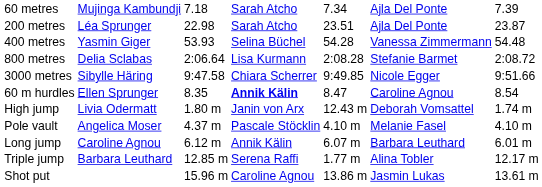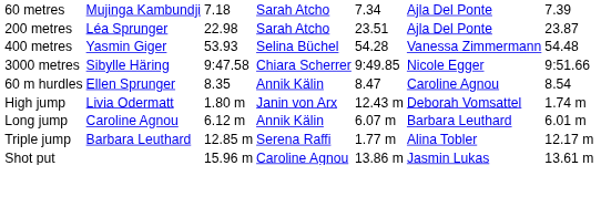 <table>
 <tr>
 <td>60 metres</td>
 <td><a href='#'>Mujinga Kambundji</a></td>
 <td>7.18</td>
 <td><a href='#'>Sarah Atcho</a></td>
 <td>7.34 </td>
 <td><a href='#'>Ajla Del Ponte</a></td>
 <td>7.39</td>
 </tr>
 <tr>
 <td>200 metres</td>
 <td><a href='#'>Léa Sprunger</a></td>
 <td>22.98 </td>
 <td><a href='#'>Sarah Atcho</a></td>
 <td>23.51</td>
 <td><a href='#'>Ajla Del Ponte</a></td>
 <td>23.87</td>
 </tr>
 <tr>
 <td>400 metres</td>
 <td><a href='#'>Yasmin Giger</a></td>
 <td>53.93 </td>
 <td><a href='#'>Selina Büchel</a></td>
 <td>54.28 </td>
 <td><a href='#'>Vanessa Zimmermann</a></td>
 <td>54.48 </td>
 </tr>
 <tr>
-<td>800 metres</td>
-<td><a href='#'>Delia Sclabas</a></td>
-<td>2:06.64</td>
-<td><a href='#'>Lisa Kurmann</a></td>
-<td>2:08.28 </td>
-<td><a href='#'>Stefanie Barmet</a></td>
-<td>2:08.72 </td>
-</tr>
-<tr>
 <td>3000 metres</td>
 <td><a href='#'>Sibylle Häring</a></td>
 <td>9:47.58</td>
 <td><a href='#'>Chiara Scherrer</a></td>
 <td>9:49.85</td>
 <td><a href='#'>Nicole Egger</a></td>
 <td>9:51.66</td>
 </tr>
 <tr>
 <td>60 m hurdles</td>
 <td><a href='#'>Ellen Sprunger</a></td>
 <td>8.35 </td>
-<td><strong><a href='#'>Annik Kälin</a></strong></td>
+<td><a href='#'>Annik Kälin</a></td>
 <td>8.47</td>
 <td><a href='#'>Caroline Agnou</a></td>
 <td>8.54</td>
 </tr>
 <tr>
 <td>High jump</td>
 <td><a href='#'>Livia Odermatt</a></td>
 <td>1.80 m</td>
 <td><a href='#'>Janin von Arx</a></td>
 <td>12.43 m </td>
 <td><a href='#'>Deborah Vomsattel</a></td>
 <td>1.74 m</td>
-</tr>
-<tr>
-<td>Pole vault</td>
-<td><a href='#'>Angelica Moser</a></td>
-<td>4.37 m</td>
-<td><a href='#'>Pascale Stöcklin</a></td>
-<td>4.10 m</td>
-<td><a href='#'>Melanie Fasel</a></td>
-<td>4.10 m </td>
 </tr>
 <tr>
 <td>Long jump</td>
 <td><a href='#'>Caroline Agnou</a></td>
 <td>6.12 m </td>
 <td><a href='#'>Annik Kälin</a></td>
 <td>6.07 m</td>
 <td><a href='#'>Barbara Leuthard</a></td>
 <td>6.01 m</td>
 </tr>
 <tr>
 <td>Triple jump</td>
 <td><a href='#'>Barbara Leuthard</a></td>
 <td>12.85 m</td>
 <td><a href='#'>Serena Raffi</a></td>
 <td>1.77 m </td>
 <td><a href='#'>Alina Tobler</a></td>
 <td>12.17 m</td>
 </tr>
 <tr>
 <td>Shot put</td>
 <td></td>
 <td>15.96 m</td>
 <td><a href='#'>Caroline Agnou</a></td>
 <td>13.86 m</td>
 <td><a href='#'>Jasmin Lukas</a></td>
 <td>13.61 m</td>
 </tr>
 </table>
